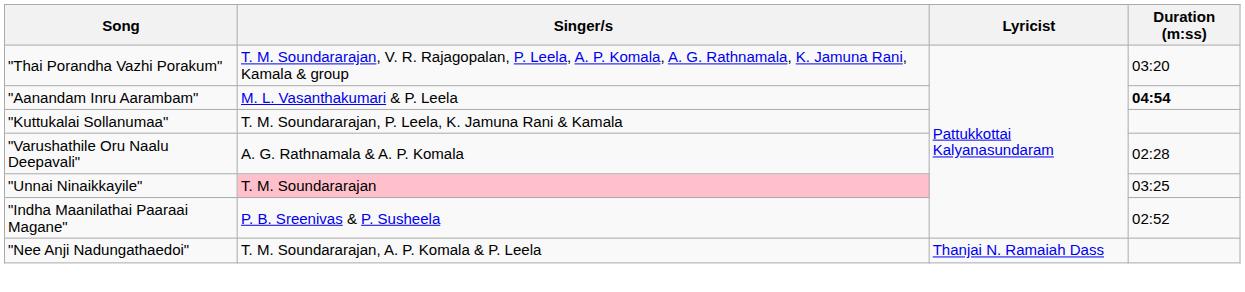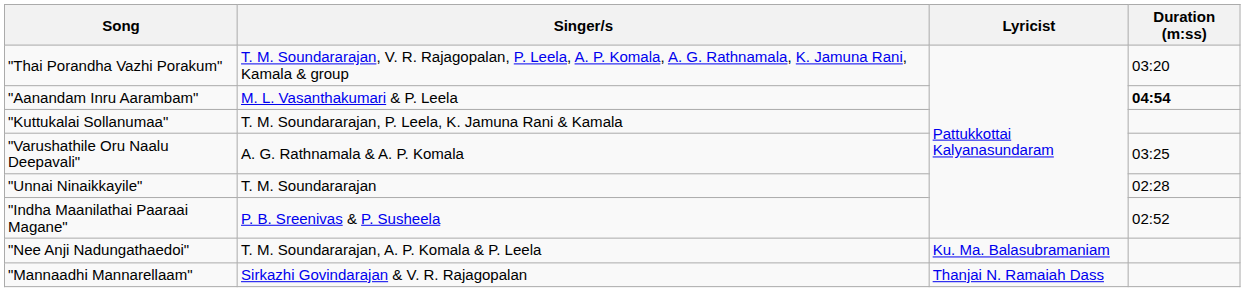 <table class="wikitable" style="font-size:95%;">
 <tr>
 <th>Song</th>
 <th>Singer/s</th>
 <th>Lyricist</th>
 <th>Duration (m:ss)</th>
 </tr>
 <tr>
 <td>"Thai Porandha Vazhi Porakum"</td>
 <td><a href='#'>T. M. Soundararajan</a>, V. R. Rajagopalan, <a href='#'>P. Leela</a>, <a href='#'>A. P. Komala</a>, <a href='#'>A. G. Rathnamala</a>, <a href='#'>K. Jamuna Rani</a>, Kamala & group</td>
 <td rowspan="6"><a href='#'>Pattukkottai Kalyanasundaram</a></td>
 <td>03:20</td>
 </tr>
 <tr>
 <td>"Aanandam Inru Aarambam"</td>
 <td><a href='#'>M. L. Vasanthakumari</a> & P. Leela</td>
 <td><strong>04:54</strong></td>
 </tr>
 <tr>
 <td>"Kuttukalai Sollanumaa"</td>
 <td>T. M. Soundararajan, P. Leela, K. Jamuna Rani & Kamala</td>
 <td></td>
 </tr>
 <tr>
 <td>"Varushathile Oru Naalu Deepavali"</td>
 <td>A. G. Rathnamala & A. P. Komala</td>
-<td>02:28</td>
+<td>03:25</td>
 </tr>
 <tr>
 <td>"Unnai Ninaikkayile"</td>
-<td style="background: pink;">T. M. Soundararajan</td>
-<td>03:25</td>
+<td>T. M. Soundararajan</td>
+<td>02:28</td>
 </tr>
 <tr>
 <td>"Indha Maanilathai Paaraai Magane"</td>
 <td><a href='#'>P. B. Sreenivas</a> & <a href='#'>P. Susheela</a></td>
 <td>02:52</td>
 </tr>
 <tr>
 <td>"Nee Anji Nadungathaedoi"</td>
 <td>T. M. Soundararajan, A. P. Komala & P. Leela</td>
+<td><a href='#'>Ku. Ma. Balasubramaniam</a></td>
+<td></td>
+</tr>
+<tr>
+<td>"Mannaadhi Mannarellaam"</td>
+<td><a href='#'>Sirkazhi Govindarajan</a> & V. R. Rajagopalan</td>
 <td><a href='#'>Thanjai N. Ramaiah Dass</a></td>
 <td></td>
 </tr>
 </table>
